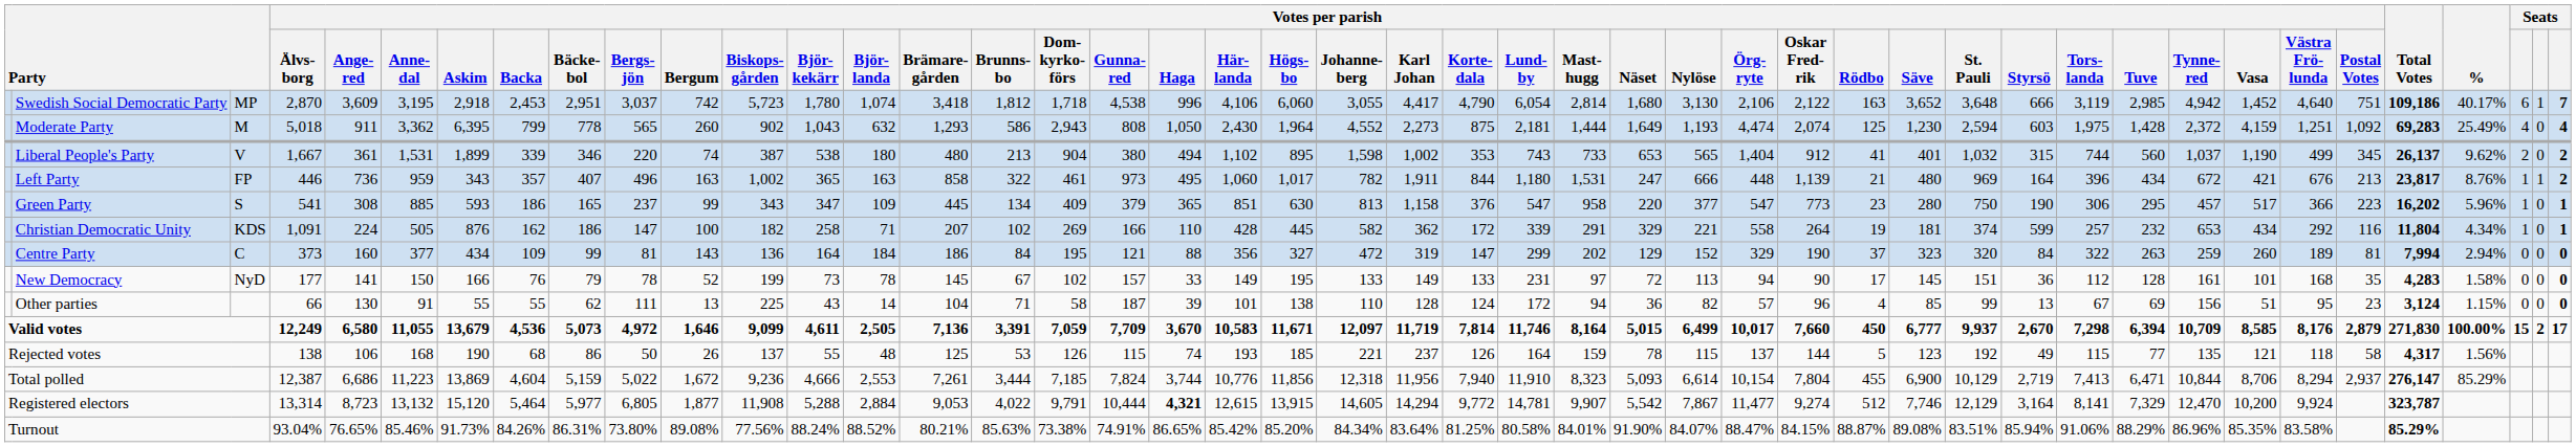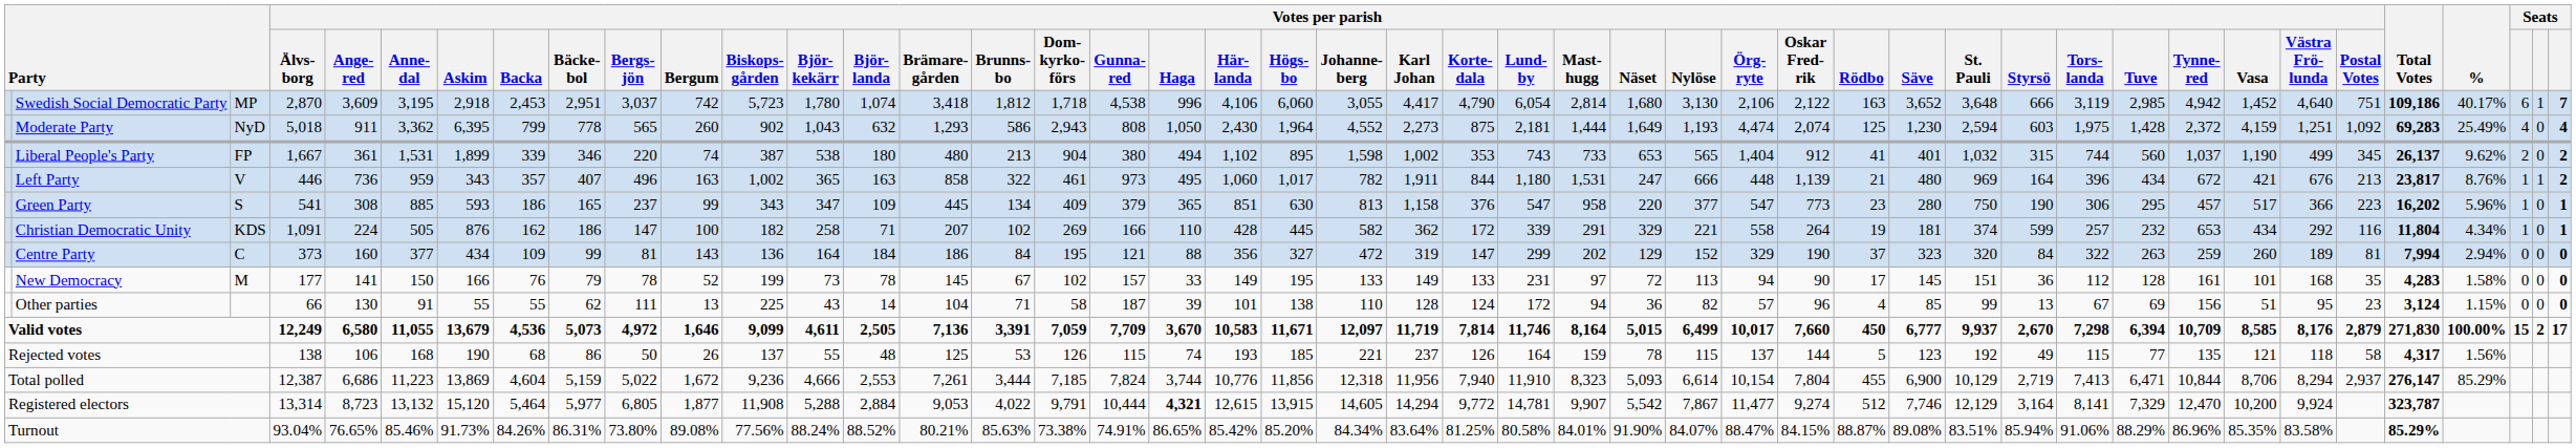 <table class="wikitable" border="1" style="text-align:right;">
 <tr>
 <th style="text-align:left;" valign=bottom rowspan=2 colspan=3>Party</th>
 <th colspan=37>Votes per parish</th>
 <th align=center valign=bottom rowspan=2 width="50">Total Votes</th>
 <th align=center valign=bottom rowspan=2 width="50">%</th>
 <th colspan=3>Seats</th>
 </tr>
 <tr>
 <th align=center valign=bottom width="50">Älvs- borg</th>
 <th align=center valign=bottom width="50"><a href='#'>Ange- red</a></th>
 <th align=center valign=bottom width="50"><a href='#'>Anne- dal</a></th>
 <th align=center valign=bottom width="50"><a href='#'>Askim</a></th>
 <th align=center valign=bottom width="50"><a href='#'>Backa</a></th>
 <th align=center valign=bottom width="50">Bäcke- bol</th>
 <th align=center valign=bottom width="50"><a href='#'>Bergs- jön</a></th>
 <th align=center valign=bottom width="50">Bergum</th>
 <th align=center valign=bottom width="50"><a href='#'>Biskops- gården</a></th>
 <th align=center valign=bottom width="50"><a href='#'>Björ- kekärr</a></th>
 <th align=center valign=bottom width="50"><a href='#'>Björ- landa</a></th>
 <th align=center valign=bottom width="50">Brämare- gården</th>
 <th align=center valign=bottom width="50">Brunns- bo</th>
 <th align=center valign=bottom width="50">Dom- kyrko- förs</th>
 <th align=center valign=bottom width="50"><a href='#'>Gunna- red</a></th>
 <th align=center valign=bottom width="50"><a href='#'>Haga</a></th>
 <th align=center valign=bottom width="50"><a href='#'>Här- landa</a></th>
 <th align=center valign=bottom width="50"><a href='#'>Högs- bo</a></th>
 <th align=center valign=bottom width="50">Johanne- berg</th>
 <th align=center valign=bottom width="50">Karl Johan</th>
 <th align=center valign=bottom width="50"><a href='#'>Korte- dala</a></th>
 <th align=center valign=bottom width="50"><a href='#'>Lund- by</a></th>
 <th align=center valign=bottom width="50">Mast- hugg</th>
 <th align=center valign=bottom width="50">Näset</th>
 <th align=center valign=bottom width="50">Nylöse</th>
 <th align=center valign=bottom width="50"><a href='#'>Örg- ryte</a></th>
 <th align=center valign=bottom width="50">Oskar Fred- rik</th>
 <th align=center valign=bottom width="50"><a href='#'>Rödbo</a></th>
 <th align=center valign=bottom width="50"><a href='#'>Säve</a></th>
 <th align=center valign=bottom width="50">St. Pauli</th>
 <th align=center valign=bottom width="50"><a href='#'>Styrsö</a></th>
 <th align=center valign=bottom width="50"><a href='#'>Tors- landa</a></th>
 <th align=center valign=bottom width="50"><a href='#'>Tuve</a></th>
 <th align=center valign=bottom width="50"><a href='#'>Tynne- red</a></th>
 <th align=center valign=bottom width="50">Vasa</th>
 <th align=center valign=bottom width="50"><a href='#'>Västra Frö- lunda</a></th>
 <th align=center valign=bottom width="50"><a href='#'>Postal Votes</a></th>
 <th align=center valign=bottom width="20"><small></small></th>
 <th align=center valign=bottom width="20"><small><a href='#'></a></small></th>
 <th align=center valign=bottom width="20"><small></small></th>
 </tr>
 <tr style="background:#CEE0F2;">
 <td></td>
 <td align=left style="white-space: nowrap;"><a href='#'>Swedish Social Democratic Party</a></td>
 <td align=left>MP</td>
 <td>2,870</td>
 <td>3,609</td>
 <td>3,195</td>
 <td>2,918</td>
 <td>2,453</td>
 <td>2,951</td>
 <td>3,037</td>
 <td>742</td>
 <td>5,723</td>
 <td>1,780</td>
 <td>1,074</td>
 <td>3,418</td>
 <td>1,812</td>
 <td>1,718</td>
 <td>4,538</td>
 <td>996</td>
 <td>4,106</td>
 <td>6,060</td>
 <td>3,055</td>
 <td>4,417</td>
 <td>4,790</td>
 <td>6,054</td>
 <td>2,814</td>
 <td>1,680</td>
 <td>3,130</td>
 <td>2,106</td>
 <td>2,122</td>
 <td>163</td>
 <td>3,652</td>
 <td>3,648</td>
 <td>666</td>
 <td>3,119</td>
 <td>2,985</td>
 <td>4,942</td>
 <td>1,452</td>
 <td>4,640</td>
 <td>751</td>
 <td><strong>109,186</strong></td>
 <td>40.17%</td>
 <td>6</td>
 <td>1</td>
 <td><strong>7</strong></td>
 </tr>
 <tr style="background:#CEE0F2;">
 <td></td>
 <td align=left><a href='#'>Moderate Party</a></td>
-<td align=left>M</td>
+<td align=left>NyD</td>
 <td>5,018</td>
 <td>911</td>
 <td>3,362</td>
 <td>6,395</td>
 <td>799</td>
 <td>778</td>
 <td>565</td>
 <td>260</td>
 <td>902</td>
 <td>1,043</td>
 <td>632</td>
 <td>1,293</td>
 <td>586</td>
 <td>2,943</td>
 <td>808</td>
 <td>1,050</td>
 <td>2,430</td>
 <td>1,964</td>
 <td>4,552</td>
 <td>2,273</td>
 <td>875</td>
 <td>2,181</td>
 <td>1,444</td>
 <td>1,649</td>
 <td>1,193</td>
 <td>4,474</td>
 <td>2,074</td>
 <td>125</td>
 <td>1,230</td>
 <td>2,594</td>
 <td>603</td>
 <td>1,975</td>
 <td>1,428</td>
 <td>2,372</td>
 <td>4,159</td>
 <td>1,251</td>
 <td>1,092</td>
 <td><strong>69,283</strong></td>
 <td>25.49%</td>
 <td>4</td>
 <td>0</td>
 <td><strong>4</strong></td>
 </tr>
 <tr style="background:#CEE0F2; border-top:3px solid darkgray;">
 <td></td>
 <td align=left><a href='#'>Liberal People's Party</a></td>
-<td align=left>V</td>
+<td align=left>FP</td>
 <td>1,667</td>
 <td>361</td>
 <td>1,531</td>
 <td>1,899</td>
 <td>339</td>
 <td>346</td>
 <td>220</td>
 <td>74</td>
 <td>387</td>
 <td>538</td>
 <td>180</td>
 <td>480</td>
 <td>213</td>
 <td>904</td>
 <td>380</td>
 <td>494</td>
 <td>1,102</td>
 <td>895</td>
 <td>1,598</td>
 <td>1,002</td>
 <td>353</td>
 <td>743</td>
 <td>733</td>
 <td>653</td>
 <td>565</td>
 <td>1,404</td>
 <td>912</td>
 <td>41</td>
 <td>401</td>
 <td>1,032</td>
 <td>315</td>
 <td>744</td>
 <td>560</td>
 <td>1,037</td>
 <td>1,190</td>
 <td>499</td>
 <td>345</td>
 <td><strong>26,137</strong></td>
 <td>9.62%</td>
 <td>2</td>
 <td>0</td>
 <td><strong>2</strong></td>
 </tr>
 <tr style="background:#CEE0F2;">
 <td></td>
 <td align=left><a href='#'>Left Party</a></td>
-<td align=left>FP</td>
+<td align=left>V</td>
 <td>446</td>
 <td>736</td>
 <td>959</td>
 <td>343</td>
 <td>357</td>
 <td>407</td>
 <td>496</td>
 <td>163</td>
 <td>1,002</td>
 <td>365</td>
 <td>163</td>
 <td>858</td>
 <td>322</td>
 <td>461</td>
 <td>973</td>
 <td>495</td>
 <td>1,060</td>
 <td>1,017</td>
 <td>782</td>
 <td>1,911</td>
 <td>844</td>
 <td>1,180</td>
 <td>1,531</td>
 <td>247</td>
 <td>666</td>
 <td>448</td>
 <td>1,139</td>
 <td>21</td>
 <td>480</td>
 <td>969</td>
 <td>164</td>
 <td>396</td>
 <td>434</td>
 <td>672</td>
 <td>421</td>
 <td>676</td>
 <td>213</td>
 <td><strong>23,817</strong></td>
 <td>8.76%</td>
 <td>1</td>
 <td>1</td>
 <td><strong>2</strong></td>
 </tr>
 <tr style="background:#CEE0F2;">
 <td></td>
 <td align=left><a href='#'>Green Party</a></td>
 <td align=left>S</td>
 <td>541</td>
 <td>308</td>
 <td>885</td>
 <td>593</td>
 <td>186</td>
 <td>165</td>
 <td>237</td>
 <td>99</td>
 <td>343</td>
 <td>347</td>
 <td>109</td>
 <td>445</td>
 <td>134</td>
 <td>409</td>
 <td>379</td>
 <td>365</td>
 <td>851</td>
 <td>630</td>
 <td>813</td>
 <td>1,158</td>
 <td>376</td>
 <td>547</td>
 <td>958</td>
 <td>220</td>
 <td>377</td>
 <td>547</td>
 <td>773</td>
 <td>23</td>
 <td>280</td>
 <td>750</td>
 <td>190</td>
 <td>306</td>
 <td>295</td>
 <td>457</td>
 <td>517</td>
 <td>366</td>
 <td>223</td>
 <td><strong>16,202</strong></td>
 <td>5.96%</td>
 <td>1</td>
 <td>0</td>
 <td><strong>1</strong></td>
 </tr>
 <tr style="background:#CEE0F2;">
 <td></td>
 <td align=left><a href='#'>Christian Democratic Unity</a></td>
 <td align=left>KDS</td>
 <td>1,091</td>
 <td>224</td>
 <td>505</td>
 <td>876</td>
 <td>162</td>
 <td>186</td>
 <td>147</td>
 <td>100</td>
 <td>182</td>
 <td>258</td>
 <td>71</td>
 <td>207</td>
 <td>102</td>
 <td>269</td>
 <td>166</td>
 <td>110</td>
 <td>428</td>
 <td>445</td>
 <td>582</td>
 <td>362</td>
 <td>172</td>
 <td>339</td>
 <td>291</td>
 <td>329</td>
 <td>221</td>
 <td>558</td>
 <td>264</td>
 <td>19</td>
 <td>181</td>
 <td>374</td>
 <td>599</td>
 <td>257</td>
 <td>232</td>
 <td>653</td>
 <td>434</td>
 <td>292</td>
 <td>116</td>
 <td><strong>11,804</strong></td>
 <td>4.34%</td>
 <td>1</td>
 <td>0</td>
 <td><strong>1</strong></td>
 </tr>
 <tr style="background:#CEE0F2;">
 <td></td>
 <td align=left><a href='#'>Centre Party</a></td>
 <td align=left>C</td>
 <td>373</td>
 <td>160</td>
 <td>377</td>
 <td>434</td>
 <td>109</td>
 <td>99</td>
 <td>81</td>
 <td>143</td>
 <td>136</td>
 <td>164</td>
 <td>184</td>
 <td>186</td>
 <td>84</td>
 <td>195</td>
 <td>121</td>
 <td>88</td>
 <td>356</td>
 <td>327</td>
 <td>472</td>
 <td>319</td>
 <td>147</td>
 <td>299</td>
 <td>202</td>
 <td>129</td>
 <td>152</td>
 <td>329</td>
 <td>190</td>
 <td>37</td>
 <td>323</td>
 <td>320</td>
 <td>84</td>
 <td>322</td>
 <td>263</td>
 <td>259</td>
 <td>260</td>
 <td>189</td>
 <td>81</td>
 <td><strong>7,994</strong></td>
 <td>2.94%</td>
 <td>0</td>
 <td>0</td>
 <td><strong>0</strong></td>
 </tr>
 <tr>
 <td></td>
 <td align=left><a href='#'>New Democracy</a></td>
-<td align=left>NyD</td>
+<td align=left>M</td>
 <td>177</td>
 <td>141</td>
 <td>150</td>
 <td>166</td>
 <td>76</td>
 <td>79</td>
 <td>78</td>
 <td>52</td>
 <td>199</td>
 <td>73</td>
 <td>78</td>
 <td>145</td>
 <td>67</td>
 <td>102</td>
 <td>157</td>
 <td>33</td>
 <td>149</td>
 <td>195</td>
 <td>133</td>
 <td>149</td>
 <td>133</td>
 <td>231</td>
 <td>97</td>
 <td>72</td>
 <td>113</td>
 <td>94</td>
 <td>90</td>
 <td>17</td>
 <td>145</td>
 <td>151</td>
 <td>36</td>
 <td>112</td>
 <td>128</td>
 <td>161</td>
 <td>101</td>
 <td>168</td>
 <td>35</td>
 <td><strong>4,283</strong></td>
 <td>1.58%</td>
 <td>0</td>
 <td>0</td>
 <td><strong>0</strong></td>
 </tr>
 <tr>
 <td></td>
 <td align=left>Other parties</td>
 <td></td>
 <td>66</td>
 <td>130</td>
 <td>91</td>
 <td>55</td>
 <td>55</td>
 <td>62</td>
 <td>111</td>
 <td>13</td>
 <td>225</td>
 <td>43</td>
 <td>14</td>
 <td>104</td>
 <td>71</td>
 <td>58</td>
 <td>187</td>
 <td>39</td>
 <td>101</td>
 <td>138</td>
 <td>110</td>
 <td>128</td>
 <td>124</td>
 <td>172</td>
 <td>94</td>
 <td>36</td>
 <td>82</td>
 <td>57</td>
 <td>96</td>
 <td>4</td>
 <td>85</td>
 <td>99</td>
 <td>13</td>
 <td>67</td>
 <td>69</td>
 <td>156</td>
 <td>51</td>
 <td>95</td>
 <td>23</td>
 <td><strong>3,124</strong></td>
 <td>1.15%</td>
 <td>0</td>
 <td>0</td>
 <td><strong>0</strong></td>
 </tr>
 <tr style="font-weight:bold">
 <td align=left colspan=3>Valid votes</td>
 <td>12,249</td>
 <td>6,580</td>
 <td>11,055</td>
 <td>13,679</td>
 <td>4,536</td>
 <td>5,073</td>
 <td>4,972</td>
 <td>1,646</td>
 <td>9,099</td>
 <td>4,611</td>
 <td>2,505</td>
 <td>7,136</td>
 <td>3,391</td>
 <td>7,059</td>
 <td>7,709</td>
 <td>3,670</td>
 <td>10,583</td>
 <td>11,671</td>
 <td>12,097</td>
 <td>11,719</td>
 <td>7,814</td>
 <td>11,746</td>
 <td>8,164</td>
 <td>5,015</td>
 <td>6,499</td>
 <td>10,017</td>
 <td>7,660</td>
 <td>450</td>
 <td>6,777</td>
 <td>9,937</td>
 <td>2,670</td>
 <td>7,298</td>
 <td>6,394</td>
 <td>10,709</td>
 <td>8,585</td>
 <td>8,176</td>
 <td>2,879</td>
 <td>271,830</td>
 <td>100.00%</td>
 <td>15</td>
 <td>2</td>
 <td>17</td>
 </tr>
 <tr>
 <td align=left colspan=3>Rejected votes</td>
 <td>138</td>
 <td>106</td>
 <td>168</td>
 <td>190</td>
 <td>68</td>
 <td>86</td>
 <td>50</td>
 <td>26</td>
 <td>137</td>
 <td>55</td>
 <td>48</td>
 <td>125</td>
 <td>53</td>
 <td>126</td>
 <td>115</td>
 <td>74</td>
 <td>193</td>
 <td>185</td>
 <td>221</td>
 <td>237</td>
 <td>126</td>
 <td>164</td>
 <td>159</td>
 <td>78</td>
 <td>115</td>
 <td>137</td>
 <td>144</td>
 <td>5</td>
 <td>123</td>
 <td>192</td>
 <td>49</td>
 <td>115</td>
 <td>77</td>
 <td>135</td>
 <td>121</td>
 <td>118</td>
 <td>58</td>
 <td><strong>4,317</strong></td>
 <td>1.56%</td>
 <td></td>
 <td></td>
 <td></td>
 </tr>
 <tr>
 <td align=left colspan=3>Total polled</td>
 <td>12,387</td>
 <td>6,686</td>
 <td>11,223</td>
 <td>13,869</td>
 <td>4,604</td>
 <td>5,159</td>
 <td>5,022</td>
 <td>1,672</td>
 <td>9,236</td>
 <td>4,666</td>
 <td>2,553</td>
 <td>7,261</td>
 <td>3,444</td>
 <td>7,185</td>
 <td>7,824</td>
 <td>3,744</td>
 <td>10,776</td>
 <td>11,856</td>
 <td>12,318</td>
 <td>11,956</td>
 <td>7,940</td>
 <td>11,910</td>
 <td>8,323</td>
 <td>5,093</td>
 <td>6,614</td>
 <td>10,154</td>
 <td>7,804</td>
 <td>455</td>
 <td>6,900</td>
 <td>10,129</td>
 <td>2,719</td>
 <td>7,413</td>
 <td>6,471</td>
 <td>10,844</td>
 <td>8,706</td>
 <td>8,294</td>
 <td>2,937</td>
 <td><strong>276,147</strong></td>
 <td>85.29%</td>
 <td></td>
 <td></td>
 <td></td>
 </tr>
 <tr>
 <td align=left colspan=3>Registered electors</td>
 <td>13,314</td>
 <td>8,723</td>
 <td>13,132</td>
 <td>15,120</td>
 <td>5,464</td>
 <td>5,977</td>
 <td>6,805</td>
 <td>1,877</td>
 <td>11,908</td>
 <td>5,288</td>
 <td>2,884</td>
 <td>9,053</td>
 <td>4,022</td>
 <td>9,791</td>
 <td>10,444</td>
 <td><strong>4,321</strong></td>
 <td>12,615</td>
 <td>13,915</td>
 <td>14,605</td>
 <td>14,294</td>
 <td>9,772</td>
 <td>14,781</td>
 <td>9,907</td>
 <td>5,542</td>
 <td>7,867</td>
 <td>11,477</td>
 <td>9,274</td>
 <td>512</td>
 <td>7,746</td>
 <td>12,129</td>
 <td>3,164</td>
 <td>8,141</td>
 <td>7,329</td>
 <td>12,470</td>
 <td>10,200</td>
 <td>9,924</td>
 <td></td>
 <td><strong>323,787</strong></td>
 <td></td>
 <td></td>
 <td></td>
 <td></td>
 </tr>
 <tr>
 <td align=left colspan=3>Turnout</td>
 <td>93.04%</td>
 <td>76.65%</td>
 <td>85.46%</td>
 <td>91.73%</td>
 <td>84.26%</td>
 <td>86.31%</td>
 <td>73.80%</td>
 <td>89.08%</td>
 <td>77.56%</td>
 <td>88.24%</td>
 <td>88.52%</td>
 <td>80.21%</td>
 <td>85.63%</td>
 <td>73.38%</td>
 <td>74.91%</td>
 <td>86.65%</td>
 <td>85.42%</td>
 <td>85.20%</td>
 <td>84.34%</td>
 <td>83.64%</td>
 <td>81.25%</td>
 <td>80.58%</td>
 <td>84.01%</td>
 <td>91.90%</td>
 <td>84.07%</td>
 <td>88.47%</td>
 <td>84.15%</td>
 <td>88.87%</td>
 <td>89.08%</td>
 <td>83.51%</td>
 <td>85.94%</td>
 <td>91.06%</td>
 <td>88.29%</td>
 <td>86.96%</td>
 <td>85.35%</td>
 <td>83.58%</td>
 <td></td>
 <td><strong>85.29%</strong></td>
 <td></td>
 <td></td>
 <td></td>
 <td></td>
 </tr>
 </table>
